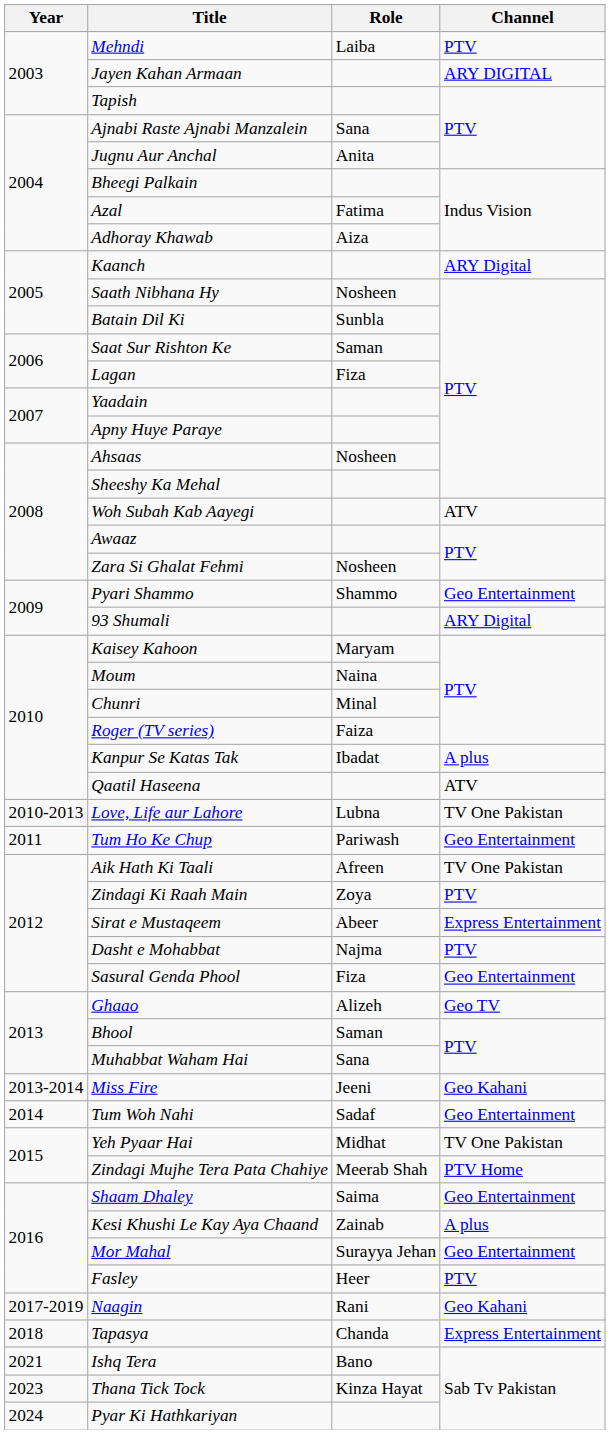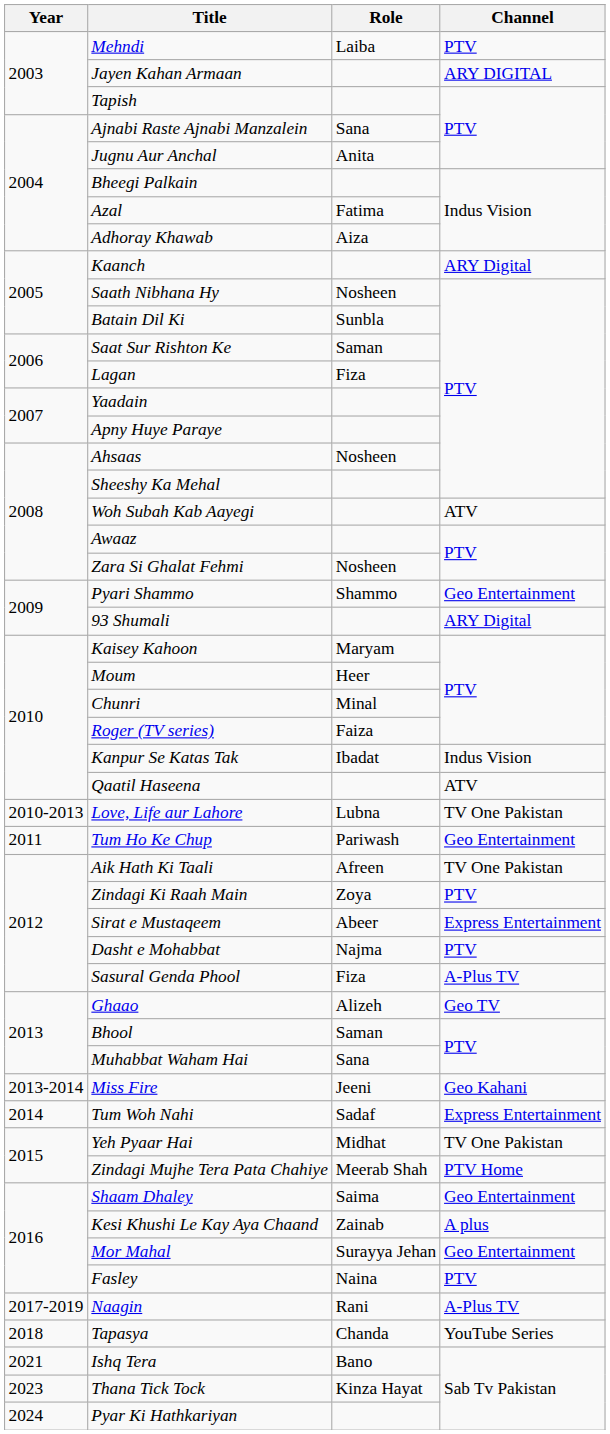 <table class="wikitable sortable">
 <tr>
 <th>Year</th>
 <th>Title</th>
 <th>Role</th>
 <th>Channel</th>
 </tr>
 <tr>
 <td rowspan="3">2003</td>
 <td><em><a href='#'>Mehndi</a></em></td>
 <td>Laiba</td>
 <td><a href='#'>PTV</a></td>
 </tr>
 <tr>
 <td><em>Jayen Kahan Armaan</em></td>
 <td></td>
 <td><a href='#'>ARY DIGITAL</a></td>
 </tr>
 <tr>
 <td><em>Tapish</em></td>
 <td></td>
 <td rowspan="3"><a href='#'>PTV</a></td>
 </tr>
 <tr>
 <td rowspan="5">2004</td>
 <td><em>Ajnabi Raste Ajnabi Manzalein</em></td>
 <td>Sana</td>
 </tr>
 <tr>
 <td><em>Jugnu Aur Anchal</em></td>
 <td>Anita</td>
 </tr>
 <tr>
 <td><em>Bheegi Palkain</em></td>
 <td></td>
 <td rowspan="3">Indus Vision</td>
 </tr>
 <tr>
 <td><em>Azal</em></td>
 <td>Fatima</td>
 </tr>
 <tr>
 <td><em>Adhoray Khawab</em></td>
 <td>Aiza</td>
 </tr>
 <tr>
 <td rowspan="3">2005</td>
 <td><em>Kaanch</em></td>
 <td></td>
 <td><a href='#'>ARY Digital</a></td>
 </tr>
 <tr>
 <td><em>Saath Nibhana Hy</em></td>
 <td>Nosheen</td>
 <td rowspan="8"><a href='#'>PTV</a></td>
 </tr>
 <tr>
 <td><em>Batain Dil Ki</em></td>
 <td>Sunbla</td>
 </tr>
 <tr>
 <td rowspan="2">2006</td>
 <td><em>Saat Sur Rishton Ke</em></td>
 <td>Saman</td>
 </tr>
 <tr>
 <td><em>Lagan</em></td>
 <td>Fiza</td>
 </tr>
 <tr>
 <td rowspan="2">2007</td>
 <td><em>Yaadain</em></td>
 <td></td>
 </tr>
 <tr>
 <td><em>Apny Huye Paraye</em></td>
 <td></td>
 </tr>
 <tr>
 <td rowspan="5">2008</td>
 <td><em>Ahsaas</em></td>
 <td>Nosheen</td>
 </tr>
 <tr>
 <td><em>Sheeshy Ka Mehal</em></td>
 <td></td>
 </tr>
 <tr>
 <td><em>Woh Subah Kab Aayegi</em></td>
 <td></td>
 <td>ATV</td>
 </tr>
 <tr>
 <td><em>Awaaz</em></td>
 <td></td>
 <td rowspan="2"><a href='#'>PTV</a></td>
 </tr>
 <tr>
 <td><em>Zara Si Ghalat Fehmi</em></td>
 <td>Nosheen</td>
 </tr>
 <tr>
 <td rowspan="2">2009</td>
 <td><em>Pyari Shammo</em></td>
 <td>Shammo</td>
 <td><a href='#'>Geo Entertainment</a></td>
 </tr>
 <tr>
 <td><em>93 Shumali</em></td>
 <td></td>
 <td><a href='#'>ARY Digital</a></td>
 </tr>
 <tr>
 <td rowspan="6">2010</td>
 <td><em>Kaisey Kahoon</em></td>
 <td>Maryam</td>
 <td rowspan="4"><a href='#'>PTV</a></td>
 </tr>
 <tr>
 <td><em>Moum</em></td>
-<td>Naina</td>
+<td>Heer</td>
 </tr>
 <tr>
 <td><em>Chunri</em></td>
 <td>Minal</td>
 </tr>
 <tr>
 <td><em><a href='#'>Roger (TV series)</a></em></td>
 <td>Faiza</td>
 </tr>
 <tr>
 <td><em>Kanpur Se Katas Tak</em></td>
 <td>Ibadat</td>
-<td><a href='#'>A plus</a></td>
+<td>Indus Vision</td>
 </tr>
 <tr>
 <td><em>Qaatil Haseena</em></td>
 <td></td>
 <td>ATV</td>
 </tr>
 <tr>
 <td>2010-2013</td>
 <td><em><a href='#'>Love, Life aur Lahore</a></em></td>
 <td>Lubna</td>
 <td>TV One Pakistan</td>
 </tr>
 <tr>
 <td>2011</td>
 <td><em><a href='#'>Tum Ho Ke Chup</a></em></td>
 <td>Pariwash</td>
 <td><a href='#'>Geo Entertainment</a></td>
 </tr>
 <tr>
 <td rowspan="5">2012</td>
 <td><em>Aik Hath Ki Taali</em></td>
 <td>Afreen</td>
 <td>TV One Pakistan</td>
 </tr>
 <tr>
 <td><em>Zindagi Ki Raah Main</em></td>
 <td>Zoya</td>
 <td><a href='#'>PTV</a></td>
 </tr>
 <tr>
 <td><em>Sirat e Mustaqeem</em></td>
 <td>Abeer</td>
 <td><a href='#'>Express Entertainment</a></td>
 </tr>
 <tr>
 <td><em>Dasht e Mohabbat</em></td>
 <td>Najma</td>
 <td><a href='#'>PTV</a></td>
 </tr>
 <tr>
 <td><em>Sasural Genda Phool</em></td>
 <td>Fiza</td>
-<td><a href='#'>Geo Entertainment</a></td>
+<td><a href='#'>A-Plus TV</a></td>
 </tr>
 <tr>
 <td rowspan="3">2013</td>
 <td><em><a href='#'>Ghaao</a></em></td>
 <td>Alizeh</td>
 <td><a href='#'>Geo TV</a></td>
 </tr>
 <tr>
 <td><em>Bhool</em></td>
 <td>Saman</td>
 <td rowspan="2"><a href='#'>PTV</a></td>
 </tr>
 <tr>
 <td><em>Muhabbat Waham Hai</em></td>
 <td>Sana</td>
 </tr>
 <tr>
 <td>2013-2014</td>
 <td><em><a href='#'>Miss Fire</a></em></td>
 <td>Jeeni</td>
 <td><a href='#'>Geo Kahani</a></td>
 </tr>
 <tr>
 <td>2014</td>
 <td><em>Tum Woh Nahi</em></td>
 <td>Sadaf</td>
-<td><a href='#'>Geo Entertainment</a></td>
+<td><a href='#'>Express Entertainment</a></td>
 </tr>
 <tr>
 <td rowspan="2">2015</td>
 <td><em>Yeh Pyaar Hai</em></td>
 <td>Midhat</td>
 <td>TV One Pakistan</td>
 </tr>
 <tr>
 <td><em>Zindagi Mujhe Tera Pata Chahiye</em></td>
 <td>Meerab Shah</td>
 <td><a href='#'>PTV Home</a></td>
 </tr>
 <tr>
 <td rowspan="4">2016</td>
 <td><em><a href='#'>Shaam Dhaley</a></em></td>
 <td>Saima</td>
 <td><a href='#'>Geo Entertainment</a></td>
 </tr>
 <tr>
 <td><em>Kesi Khushi Le Kay Aya Chaand</em></td>
 <td>Zainab</td>
 <td><a href='#'>A plus</a></td>
 </tr>
 <tr>
 <td><em><a href='#'>Mor Mahal</a></em></td>
 <td>Surayya Jehan</td>
 <td><a href='#'>Geo Entertainment</a></td>
 </tr>
 <tr>
 <td><em>Fasley</em></td>
-<td>Heer</td>
+<td>Naina</td>
 <td><a href='#'>PTV</a></td>
 </tr>
 <tr>
 <td>2017-2019</td>
 <td><em><a href='#'>Naagin</a></em></td>
 <td>Rani</td>
-<td><a href='#'>Geo Kahani</a></td>
+<td><a href='#'>A-Plus TV</a></td>
 </tr>
 <tr>
 <td>2018</td>
 <td><em>Tapasya</em></td>
 <td>Chanda</td>
-<td><a href='#'>Express Entertainment</a></td>
+<td>YouTube Series</td>
 </tr>
 <tr>
 <td>2021</td>
 <td><em>Ishq Tera</em></td>
 <td>Bano</td>
 <td rowspan="3">Sab Tv Pakistan</td>
 </tr>
 <tr>
 <td>2023</td>
 <td><em>Thana Tick Tock</em></td>
 <td>Kinza Hayat</td>
 </tr>
 <tr>
 <td>2024</td>
 <td><em>Pyar Ki Hathkariyan</em></td>
 <td></td>
 </tr>
 </table>
